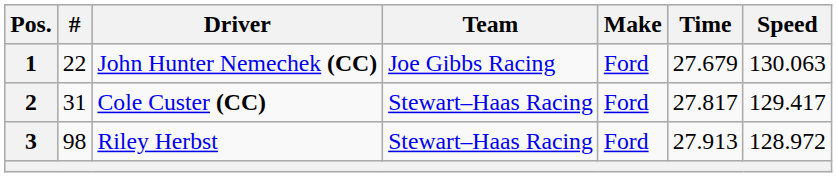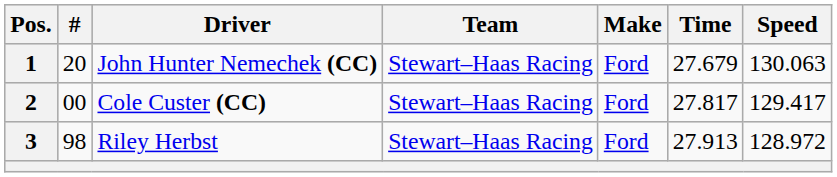 <table class="wikitable" style="font-size:95%">
 <tr>
 <th>Pos.</th>
 <th>#</th>
 <th>Driver</th>
 <th>Team</th>
 <th>Make</th>
 <th>Time</th>
 <th>Speed</th>
 </tr>
 <tr>
 <th>1</th>
-<td>22</td>
+<td>20</td>
 <td><a href='#'>John Hunter Nemechek</a> <strong>(CC)</strong></td>
-<td><a href='#'>Joe Gibbs Racing</a></td>
+<td><a href='#'>Stewart–Haas Racing</a></td>
 <td><a href='#'>Ford</a></td>
 <td>27.679</td>
 <td>130.063</td>
 </tr>
 <tr>
 <th>2</th>
-<td>31</td>
+<td>00</td>
 <td><a href='#'>Cole Custer</a> <strong>(CC)</strong></td>
 <td><a href='#'>Stewart–Haas Racing</a></td>
 <td><a href='#'>Ford</a></td>
 <td>27.817</td>
 <td>129.417</td>
 </tr>
 <tr>
 <th>3</th>
 <td>98</td>
 <td><a href='#'>Riley Herbst</a></td>
 <td><a href='#'>Stewart–Haas Racing</a></td>
 <td><a href='#'>Ford</a></td>
 <td>27.913</td>
 <td>128.972</td>
 </tr>
 <tr>
 <th colspan="7"></th>
 </tr>
 </table>
